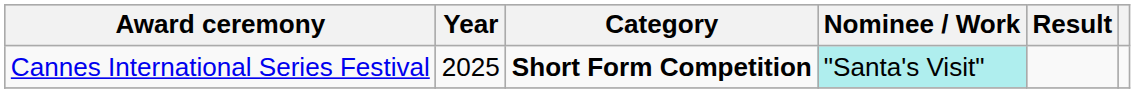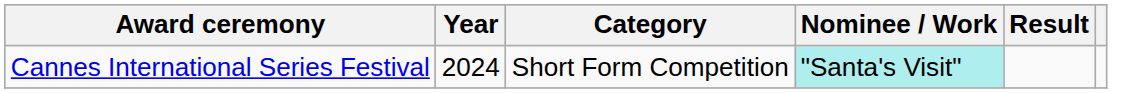 <table class="wikitable plainrowheaders sortable">
 <tr>
 <th scope="col">Award ceremony</th>
 <th scope="col">Year</th>
 <th scope="col">Category </th>
 <th scope="col">Nominee / Work</th>
 <th scope="col">Result</th>
 <th scope="col" class="unsortable"></th>
 </tr>
 <tr>
 <td scope="row"><a href='#'>Cannes International Series Festival</a></td>
-<td style="text-align:center">2025</td>
-<td><strong>Short Form Competition</strong></td>
+<td style="text-align:center">2024</td>
+<td>Short Form Competition</td>
 <td style="background: paleturquoise;">"Santa's Visit"</td>
 <td></td>
 <td style="text-align:center"></td>
 </tr>
 </table>
